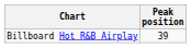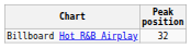 <table class="wikitable">
 <tr>
 <th align="left">Chart</th>
 <th align="center">Peak<br>position</th>
 </tr>
 <tr>
 <td align="left">Billboard <a href='#'>Hot R&B Airplay</a></td>
-<td align="center">39</td>
+<td align="center">32</td>
 </tr>
 </table>
